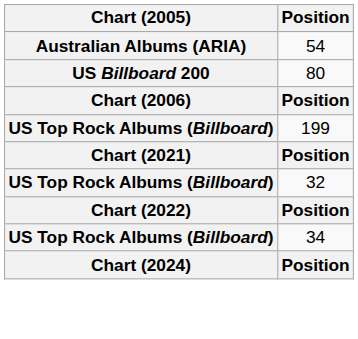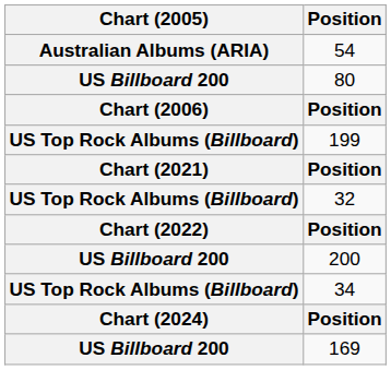 <table class="wikitable plainrowheaders" style="text-align:center;">
 <tr>
 <th scope="col">Chart (2005)</th>
 <th scope="col">Position</th>
 </tr>
 <tr>
 <th scope="row">Australian Albums (ARIA)</th>
 <td>54</td>
 </tr>
 <tr>
 <th scope="row">US <em>Billboard</em> 200</th>
 <td>80</td>
 </tr>
 <tr>
 <th scope="col">Chart (2006)</th>
 <th scope="col">Position</th>
 </tr>
 <tr>
 <th scope="row">US Top Rock Albums (<em>Billboard</em>)</th>
 <td>199</td>
 </tr>
 <tr>
 <th scope="col">Chart (2021)</th>
 <th scope="col">Position</th>
 </tr>
 <tr>
 <th scope="row">US Top Rock Albums (<em>Billboard</em>)</th>
 <td>32</td>
 </tr>
 <tr>
 <th scope="col">Chart (2022)</th>
 <th scope="col">Position</th>
 </tr>
 <tr>
+<th scope="row">US <em>Billboard</em> 200</th>
+<td>200</td>
+</tr>
+<tr>
 <th scope="row">US Top Rock Albums (<em>Billboard</em>)</th>
 <td>34</td>
 </tr>
 <tr>
 <th scope="col">Chart (2024)</th>
 <th scope="col">Position</th>
 </tr>
+<tr>
+<th scope="row">US <em>Billboard</em> 200</th>
+<td>169</td>
+</tr>
 </table>
